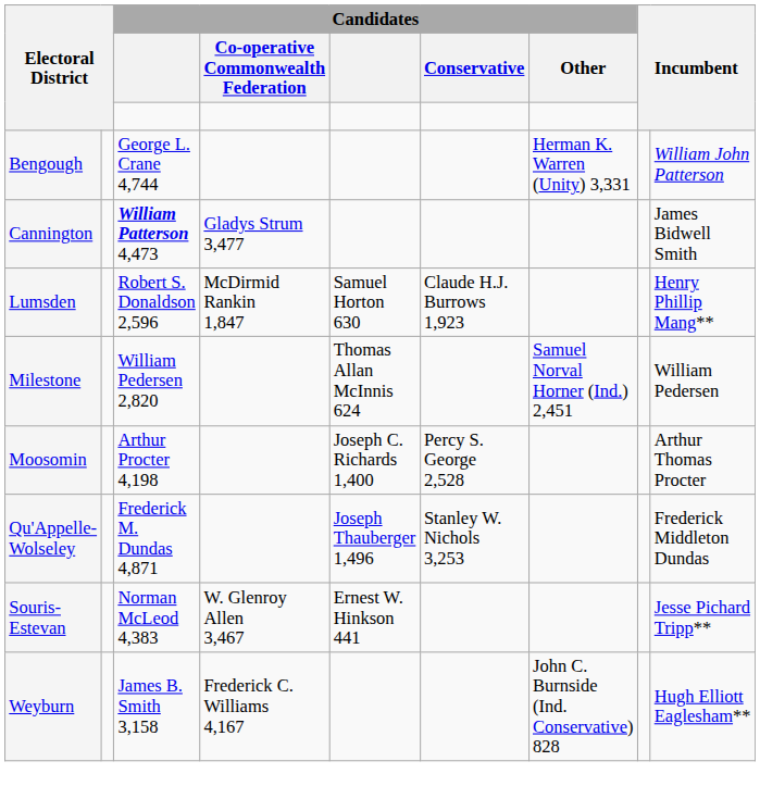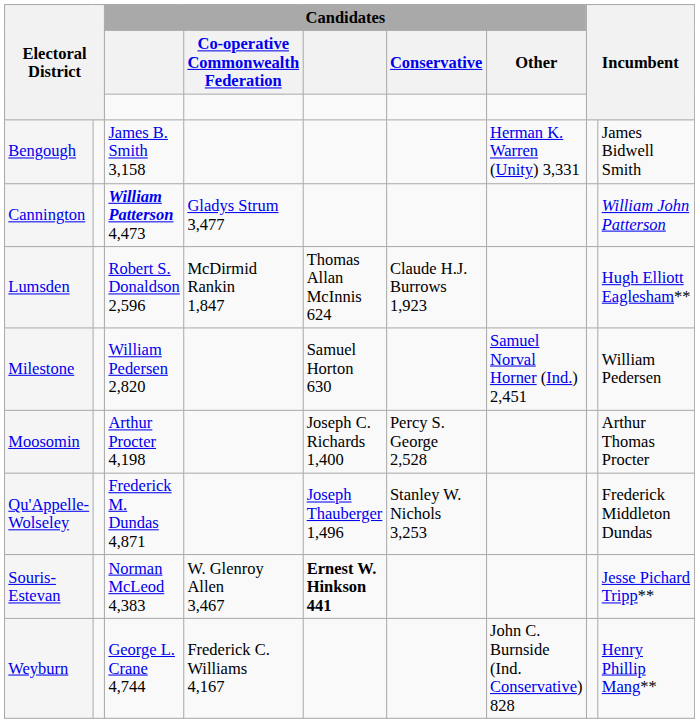 <table class="wikitable" style="width:100%">
 <tr>
 <th style="width:16%;" style="background:darkgrey;" rowspan=3 colspan=2>Electoral District</th>
 <th style="background:darkgrey;" colspan=5>Candidates</th>
 <th style="width:14%;" style="background:darkgrey;" rowspan=3 colspan=2>Incumbent</th>
 </tr>
 <tr>
 <th width=15%></th>
 <th width=15%><a href='#'>Co-operative Commonwealth Federation</a></th>
 <th width=15%></th>
 <th width=15%><a href='#'>Conservative</a></th>
 <th width=15%>Other</th>
 </tr>
 <tr>
 <td width=15% > </td>
 <td width=15% > </td>
 <td width=15% > </td>
 <td width=15% > </td>
 <td width=15% > </td>
 </tr>
 <tr>
 <td bgcolor=whitesmoke><a href='#'>Bengough</a></td>
 <td> </td>
-<td><a href='#'>George L. Crane</a><br>4,744</td>
+<td><a href='#'>James B. Smith</a><br>3,158</td>
 <td></td>
 <td></td>
 <td></td>
 <td><a href='#'>Herman K. Warren</a> (<a href='#'>Unity</a>) 3,331</td>
 <td> </td>
-<td><em><a href='#'>William John Patterson</a></em></td>
+<td>James Bidwell Smith</td>
 </tr>
 <tr>
 <td bgcolor=whitesmoke><a href='#'>Cannington</a></td>
 <td> </td>
 <td><strong><em><a href='#'>William Patterson</a></em></strong><br>4,473</td>
 <td><a href='#'>Gladys Strum</a><br>3,477</td>
 <td></td>
 <td></td>
 <td></td>
 <td> </td>
-<td>James Bidwell Smith</td>
+<td><em><a href='#'>William John Patterson</a></em></td>
 </tr>
 <tr>
 <td bgcolor=whitesmoke><a href='#'>Lumsden</a></td>
 <td> </td>
 <td><a href='#'>Robert S. Donaldson</a><br>2,596</td>
 <td>McDirmid Rankin<br>1,847</td>
-<td>Samuel Horton<br>630</td>
+<td>Thomas Allan McInnis<br>624</td>
 <td>Claude H.J. Burrows<br>1,923</td>
 <td></td>
 <td> </td>
-<td><a href='#'>Henry Phillip Mang</a>**</td>
+<td><a href='#'>Hugh Elliott Eaglesham</a>**</td>
 </tr>
 <tr>
 <td bgcolor=whitesmoke><a href='#'>Milestone</a></td>
 <td> </td>
 <td><a href='#'>William Pedersen</a><br>2,820</td>
 <td></td>
-<td>Thomas Allan McInnis<br>624</td>
+<td>Samuel Horton<br>630</td>
 <td></td>
 <td><a href='#'>Samuel Norval Horner</a> (<a href='#'>Ind.</a>) 2,451</td>
 <td> </td>
 <td>William Pedersen</td>
 </tr>
 <tr>
 <td bgcolor=whitesmoke><a href='#'>Moosomin</a></td>
 <td> </td>
 <td><a href='#'>Arthur Procter</a><br>4,198</td>
 <td></td>
 <td>Joseph C. Richards<br>1,400</td>
 <td>Percy S. George<br>2,528</td>
 <td></td>
 <td> </td>
 <td>Arthur Thomas Procter</td>
 </tr>
 <tr>
 <td bgcolor=whitesmoke><a href='#'>Qu'Appelle-Wolseley</a></td>
 <td> </td>
 <td><a href='#'>Frederick M. Dundas</a><br>4,871</td>
 <td></td>
 <td><a href='#'>Joseph Thauberger</a><br>1,496</td>
 <td>Stanley W. Nichols<br>3,253</td>
 <td></td>
 <td> </td>
 <td>Frederick Middleton Dundas</td>
 </tr>
 <tr>
 <td bgcolor=whitesmoke><a href='#'>Souris-Estevan</a></td>
 <td> </td>
 <td><a href='#'>Norman McLeod</a><br>4,383</td>
 <td>W. Glenroy Allen<br>3,467</td>
-<td>Ernest W. Hinkson<br>441</td>
+<td><strong>Ernest W. Hinkson<br>441</strong></td>
 <td></td>
 <td></td>
 <td> </td>
 <td><a href='#'>Jesse Pichard Tripp</a>**</td>
 </tr>
 <tr>
 <td bgcolor=whitesmoke><a href='#'>Weyburn</a></td>
 <td> </td>
-<td><a href='#'>James B. Smith</a><br>3,158</td>
+<td><a href='#'>George L. Crane</a><br>4,744</td>
 <td>Frederick C. Williams<br>4,167</td>
 <td></td>
 <td></td>
 <td>John C. Burnside (Ind. <a href='#'>Conservative</a>) 828</td>
 <td> </td>
-<td><a href='#'>Hugh Elliott Eaglesham</a>**</td>
+<td><a href='#'>Henry Phillip Mang</a>**</td>
 </tr>
 </table>
